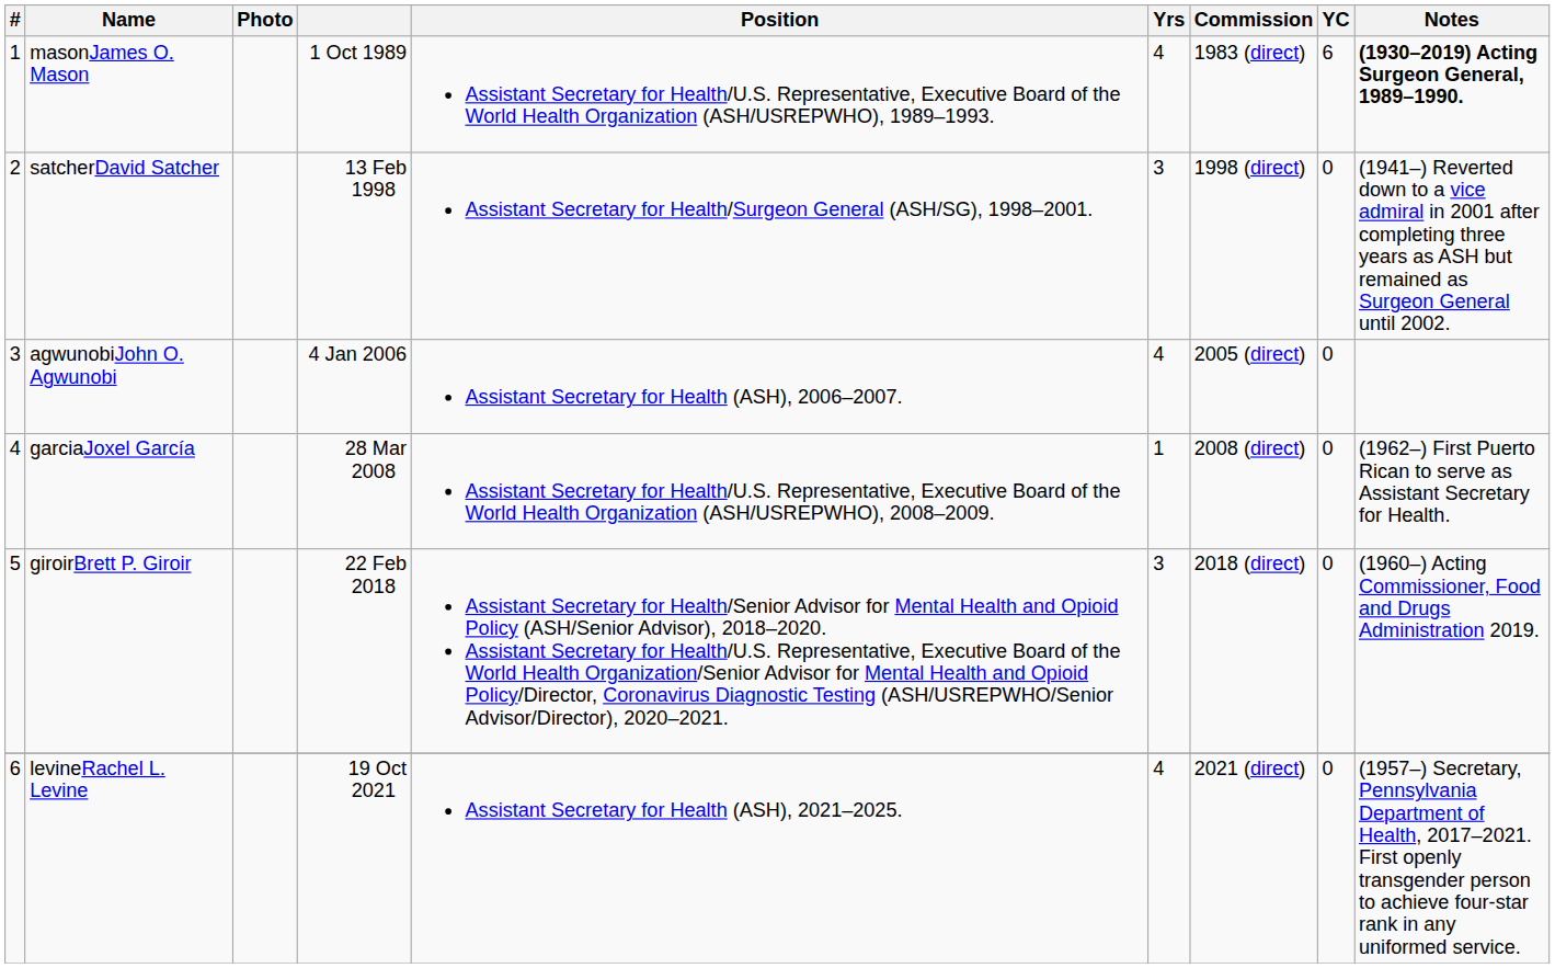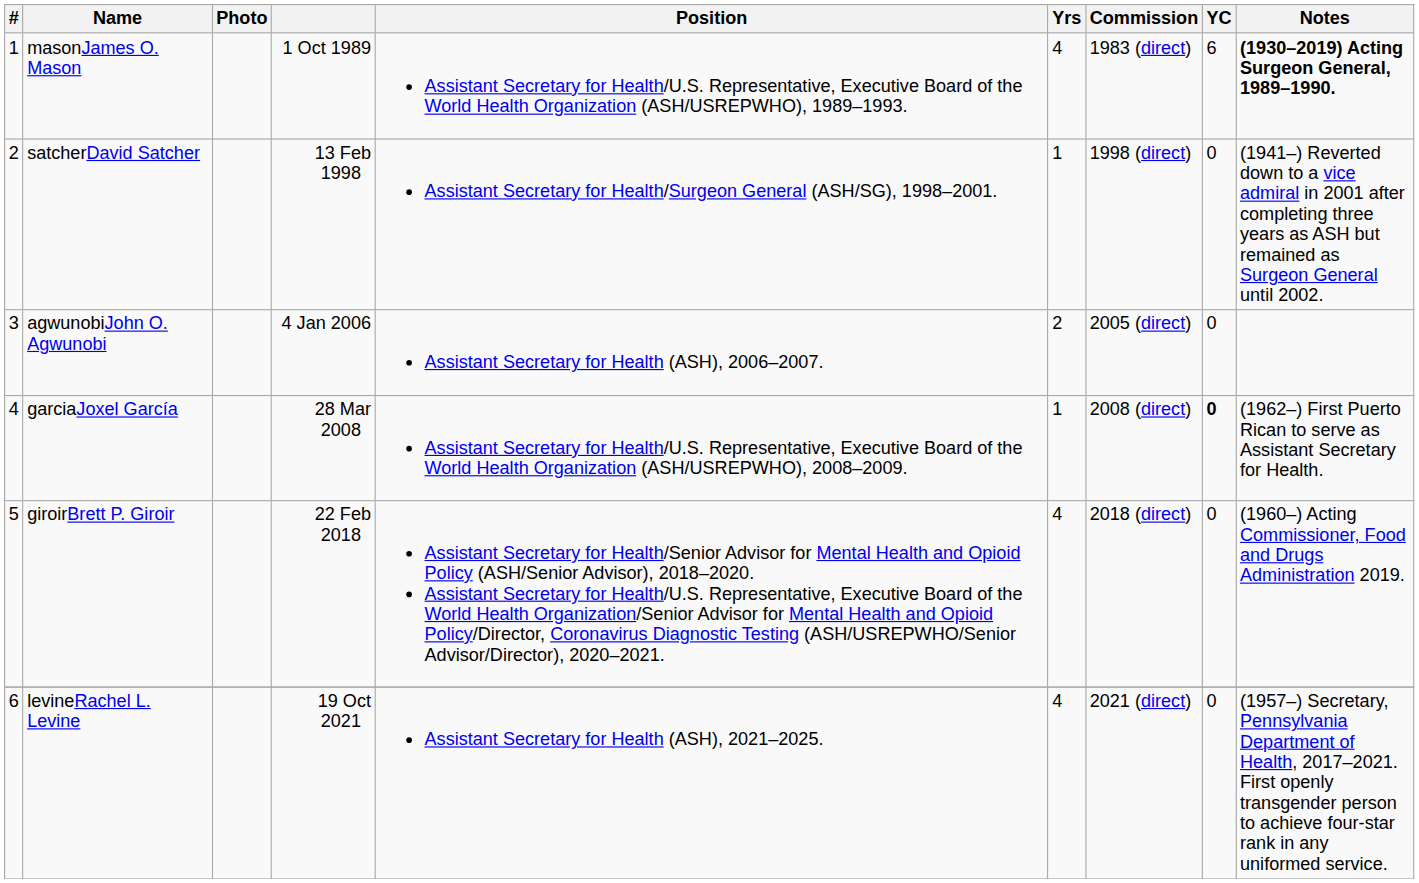 <table class="wikitable sortable plainrowheaders">
 <tr>
 <th scope="col" class="unsortable" data-sort-type=number>#</th>
 <th scope="col" style="width: 10em;">Name</th>
 <th scope="col" class="unsortable">Photo</th>
 <th scope="col" style="min-width: 5em;" data-sort-type=isoDate></th>
 <th scope="col" class="unsortable">Position</th>
 <th scope="col">Yrs</th>
 <th scope="col">Commission</th>
 <th scope="col">YC</th>
 <th scope="col" class="unsortable" width="150">Notes</th>
 </tr>
 <tr style="vertical-align: top;">
 <td>1</td>
 <td><span>mason</span><a href='#'>James O. Mason</a></td>
 <td></td>
 <td style="text-align: right;" data-sort-value="1989-10-01">1 Oct 1989  </td>
 <td><br><ul><li><a href='#'>Assistant Secretary for Health</a>/U.S. Representative, Executive Board of the <a href='#'>World Health Organization</a> (ASH/USREPWHO), 1989–1993.</li></ul></td>
 <td>4</td>
 <td>1983 (<a href='#'>direct</a>)</td>
 <td>6</td>
 <td><strong>(1930–2019) Acting Surgeon General, 1989–1990.</strong></td>
 </tr>
 <tr style="vertical-align: top;">
 <td>2</td>
 <td><span>satcher</span><a href='#'>David Satcher</a></td>
 <td></td>
 <td style="text-align: right;" data-sort-value="1998-02-13">13 Feb 1998  </td>
 <td><br><ul><li><a href='#'>Assistant Secretary for Health</a>/<a href='#'>Surgeon General</a> (ASH/SG), 1998–2001.</li></ul></td>
-<td>3</td>
+<td>1</td>
 <td>1998 (<a href='#'>direct</a>)</td>
 <td>0</td>
 <td>(1941–) Reverted down to a <a href='#'>vice admiral</a> in 2001 after completing three years as ASH but remained as <a href='#'>Surgeon General</a> until 2002.</td>
 </tr>
 <tr style="vertical-align: top;">
 <td>3</td>
 <td><span>agwunobi</span><a href='#'>John O. Agwunobi</a></td>
 <td></td>
 <td style="text-align: right;" data-sort-value="2006-01-04">4 Jan 2006  </td>
 <td><br><ul><li><a href='#'>Assistant Secretary for Health</a> (ASH), 2006–2007.</li></ul></td>
-<td>4</td>
+<td>2</td>
 <td>2005 (<a href='#'>direct</a>)</td>
 <td>0</td>
 <td></td>
 </tr>
 <tr style="vertical-align: top;">
 <td>4</td>
 <td><span>garcia</span><a href='#'>Joxel García</a></td>
 <td></td>
 <td style="text-align: right;" data-sort-value="2008-03-28">28 Mar 2008  </td>
 <td><br><ul><li><a href='#'>Assistant Secretary for Health</a>/U.S. Representative, Executive Board of the <a href='#'>World Health Organization</a> (ASH/USREPWHO), 2008–2009.</li></ul></td>
 <td>1</td>
 <td>2008 (<a href='#'>direct</a>)</td>
-<td>0</td>
+<td><strong>0</strong></td>
 <td>(1962–) First Puerto Rican to serve as Assistant Secretary for Health.</td>
 </tr>
 <tr style="vertical-align: top;">
 <td>5</td>
 <td><span>giroir</span><a href='#'>Brett P. Giroir</a></td>
 <td></td>
 <td style="text-align: right;" data-sort-value="2018-02-22">22 Feb 2018  </td>
 <td><br><ul><li><a href='#'>Assistant Secretary for Health</a>/Senior Advisor for <a href='#'>Mental Health and Opioid Policy</a> (ASH/Senior Advisor), 2018–2020.</li><li><a href='#'>Assistant Secretary for Health</a>/U.S. Representative, Executive Board of the <a href='#'>World Health Organization</a>/Senior Advisor for <a href='#'>Mental Health and Opioid Policy</a>/Director, <a href='#'>Coronavirus Diagnostic Testing</a> (ASH/USREPWHO/Senior Advisor/Director), 2020–2021.</li></ul></td>
-<td>3</td>
+<td>4</td>
 <td>2018 (<a href='#'>direct</a>)</td>
 <td>0</td>
 <td>(1960–) Acting <a href='#'>Commissioner, Food and Drugs Administration</a> 2019.</td>
 </tr>
 <tr>
 </tr>
 <tr style="vertical-align: top;">
 <td>6</td>
 <td><span>levine</span><a href='#'>Rachel L. Levine</a></td>
 <td></td>
 <td style="text-align: right;" data-sort-value="2021-10-19">19 Oct 2021  </td>
 <td><br><ul><li><a href='#'>Assistant Secretary for Health</a> (ASH), 2021–2025.</li></ul></td>
 <td>4</td>
 <td>2021 (<a href='#'>direct</a>)</td>
 <td>0</td>
 <td>(1957–) Secretary, <a href='#'>Pennsylvania Department of Health</a>, 2017–2021. First openly transgender person to achieve four-star rank in any uniformed service.</td>
 </tr>
 <tr>
 </tr>
 </table>
